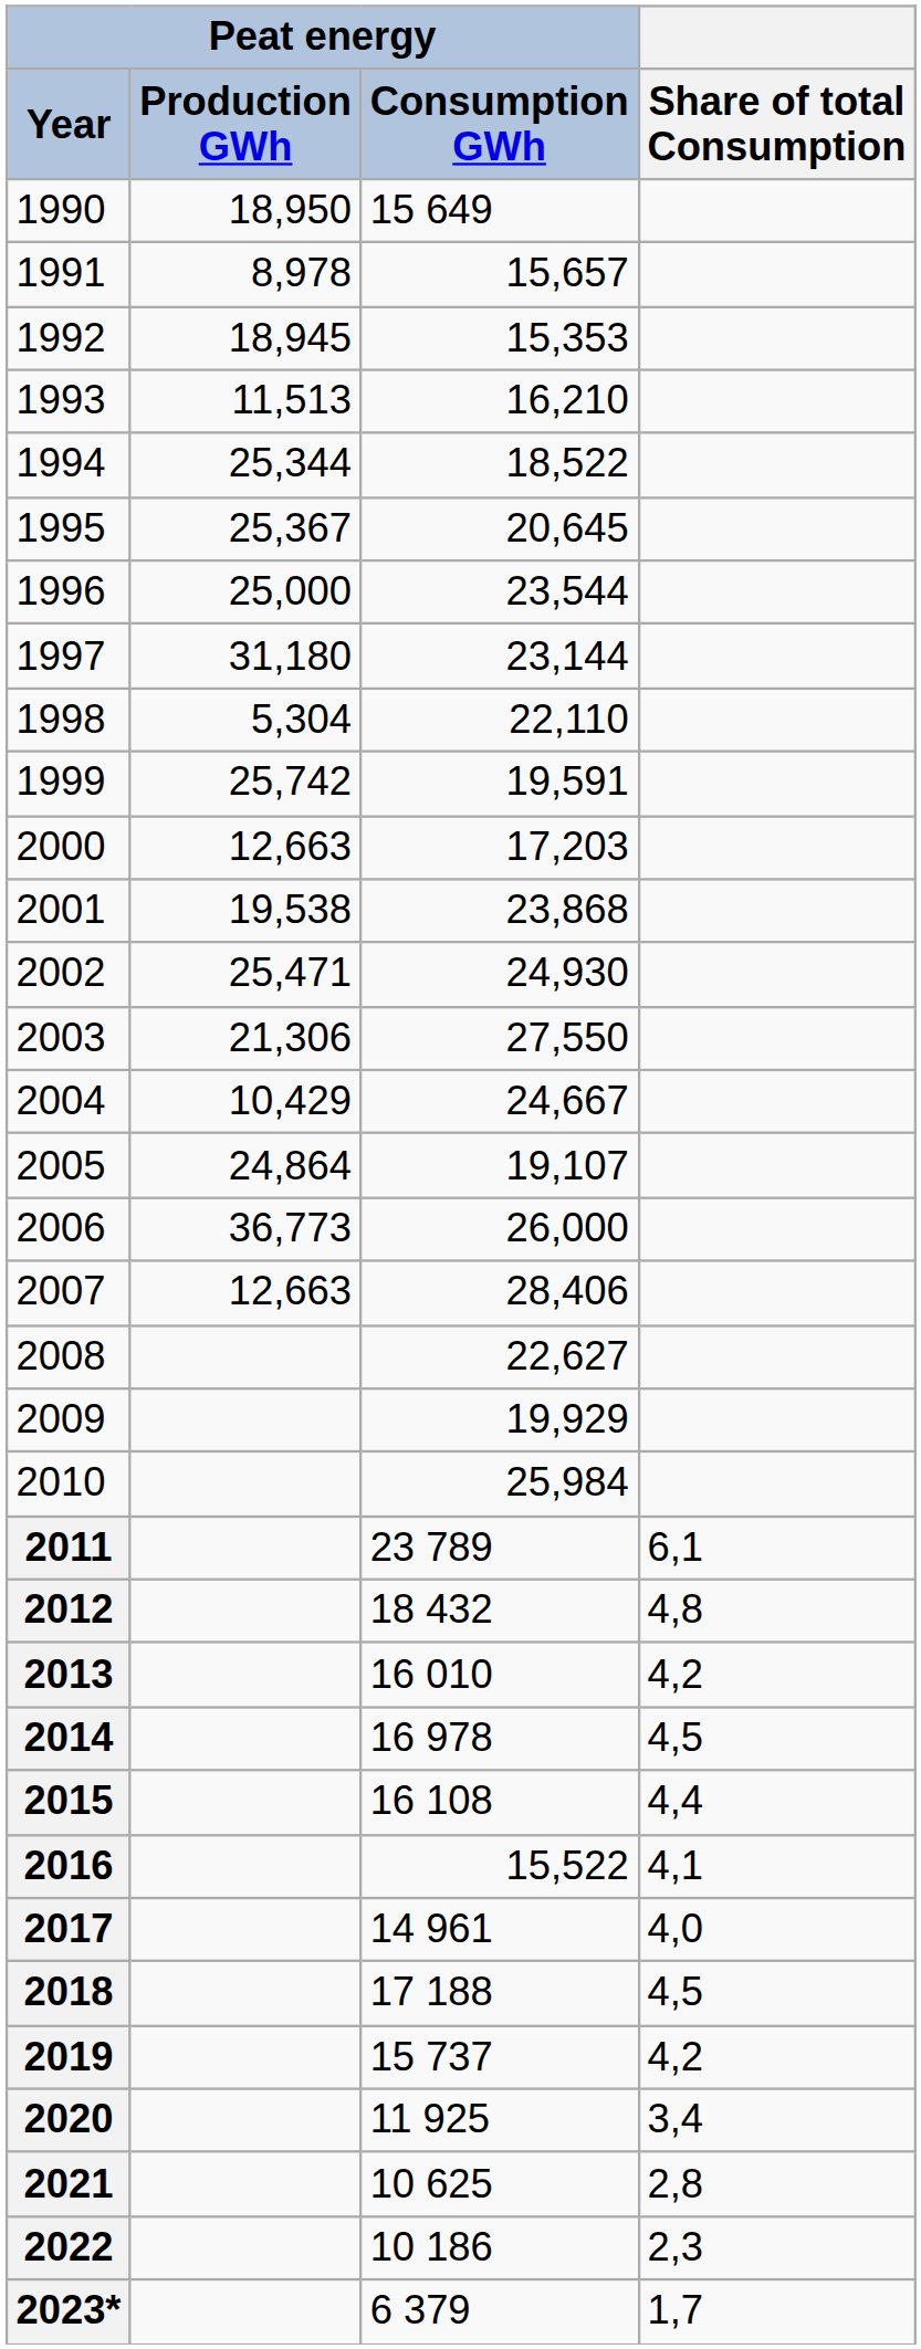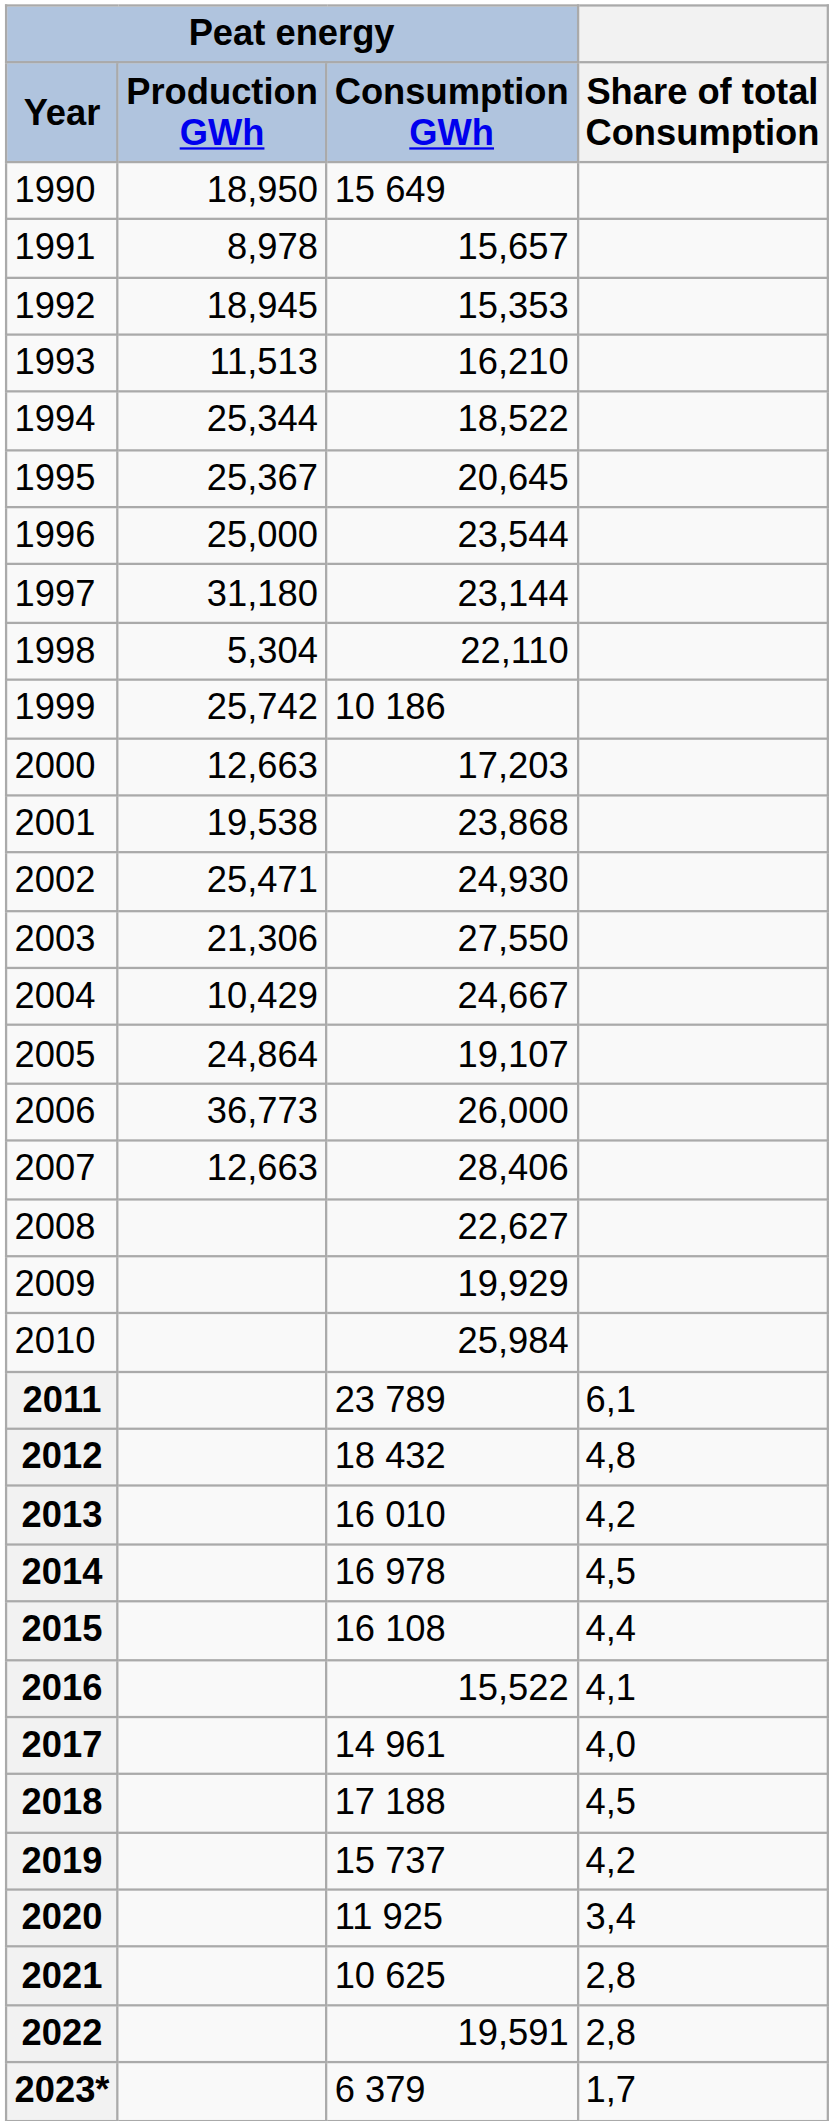 <table class="wikitable" style="float: right; clear: both; margin-left: 10px;">
 <tr>
 <th colspan="3" align="left" style="background-color: #B0C4DE;">Peat energy</th>
 <th></th>
 </tr>
 <tr>
 <th style="background-color: #B0C4DE;">Year</th>
 <th style="background-color: #B0C4DE;">Production<br><a href='#'>GWh</a></th>
 <th style="background-color: #B0C4DE;">Consumption<br><a href='#'>GWh</a></th>
 <th>Share of total<br>Consumption</th>
 </tr>
 <tr ---->
 <td align="left">1990</td>
 <td align="right">18,950</td>
 <td>15 649</td>
 <td></td>
 </tr>
 <tr ---->
 <td align="left">1991</td>
 <td align="right">8,978</td>
 <td align="right">15,657</td>
 <td></td>
 </tr>
 <tr ---->
 <td align="left">1992</td>
 <td align="right">18,945</td>
 <td align="right">15,353</td>
 <td></td>
 </tr>
 <tr ---->
 <td align="left">1993</td>
 <td align="right">11,513</td>
 <td align="right">16,210</td>
 <td></td>
 </tr>
 <tr ---->
 <td align="left">1994</td>
 <td align="right">25,344</td>
 <td align="right">18,522</td>
 <td></td>
 </tr>
 <tr ---->
 <td align="left">1995</td>
 <td align="right">25,367</td>
 <td align="right">20,645</td>
 <td></td>
 </tr>
 <tr ---->
 <td align="left">1996</td>
 <td align="right">25,000</td>
 <td align="right">23,544</td>
 <td></td>
 </tr>
 <tr ---->
 <td align="left">1997</td>
 <td align="right">31,180</td>
 <td align="right">23,144</td>
 <td></td>
 </tr>
 <tr ---->
 <td align="left">1998</td>
 <td align="right">5,304</td>
 <td align="right">22,110</td>
 <td></td>
 </tr>
 <tr ---->
 <td align="left">1999</td>
 <td align="right">25,742</td>
-<td align="right">19,591</td>
+<td>10 186</td>
 <td></td>
 </tr>
 <tr ---->
 <td align="left">2000</td>
 <td align="right">12,663</td>
 <td align="right">17,203</td>
 <td></td>
 </tr>
 <tr ---->
 <td align="left">2001</td>
 <td align="right">19,538</td>
 <td align="right">23,868</td>
 <td></td>
 </tr>
 <tr ---->
 <td align="left">2002</td>
 <td align="right">25,471</td>
 <td align="right">24,930</td>
 <td></td>
 </tr>
 <tr ---->
 <td align="left">2003</td>
 <td align="right">21,306</td>
 <td align="right">27,550</td>
 <td></td>
 </tr>
 <tr ---->
 <td align="left">2004</td>
 <td align="right">10,429</td>
 <td align="right">24,667</td>
 <td></td>
 </tr>
 <tr ---->
 <td align="left">2005</td>
 <td align="right">24,864</td>
 <td align="right">19,107</td>
 <td></td>
 </tr>
 <tr ---->
 <td align="left">2006</td>
 <td align="right">36,773</td>
 <td align="right">26,000</td>
 <td></td>
 </tr>
 <tr ---->
 <td align="left">2007</td>
 <td align="right">12,663</td>
 <td align="right">28,406</td>
 <td></td>
 </tr>
 <tr ---->
 <td align="left">2008</td>
 <td align="right"></td>
 <td align="right">22,627</td>
 <td></td>
 </tr>
 <tr ---->
 <td align="left">2009</td>
 <td align="right"></td>
 <td align="right">19,929</td>
 <td></td>
 </tr>
 <tr ---->
 <td align="left">2010</td>
 <td align="right"></td>
 <td align="right">25,984</td>
 <td></td>
 </tr>
 <tr ---->
 <th rowspan="1">2011</th>
 <td></td>
 <td>23 789</td>
 <td>6,1</td>
 </tr>
 <tr>
 <th rowspan="1">2012</th>
 <td></td>
 <td>18 432</td>
 <td>4,8</td>
 </tr>
 <tr>
 <th rowspan="1">2013</th>
 <td></td>
 <td>16 010</td>
 <td>4,2</td>
 </tr>
 <tr>
 <th rowspan="1">2014</th>
 <td></td>
 <td>16 978</td>
 <td>4,5</td>
 </tr>
 <tr>
 <th rowspan="1">2015</th>
 <td></td>
 <td>16 108</td>
 <td>4,4</td>
 </tr>
 <tr>
 <th rowspan="1">2016</th>
 <td></td>
 <td align="right">15,522</td>
 <td>4,1</td>
 </tr>
 <tr>
 <th rowspan="1">2017</th>
 <td></td>
 <td>14 961</td>
 <td>4,0</td>
 </tr>
 <tr>
 <th rowspan="1">2018</th>
 <td></td>
 <td>17 188</td>
 <td>4,5</td>
 </tr>
 <tr>
 <th rowspan="1">2019</th>
 <td></td>
 <td>15 737</td>
 <td>4,2</td>
 </tr>
 <tr>
 <th rowspan="1">2020</th>
 <td></td>
 <td>11 925</td>
 <td>3,4</td>
 </tr>
 <tr>
 <th rowspan="1">2021</th>
 <td></td>
 <td>10 625</td>
 <td>2,8</td>
 </tr>
 <tr>
 <th rowspan="1">2022</th>
 <td></td>
-<td>10 186</td>
-<td>2,3</td>
+<td align="right">19,591</td>
+<td>2,8</td>
 </tr>
 <tr>
 <th rowspan="1">2023*</th>
 <td></td>
 <td>6 379</td>
 <td>1,7</td>
 </tr>
 </table>
